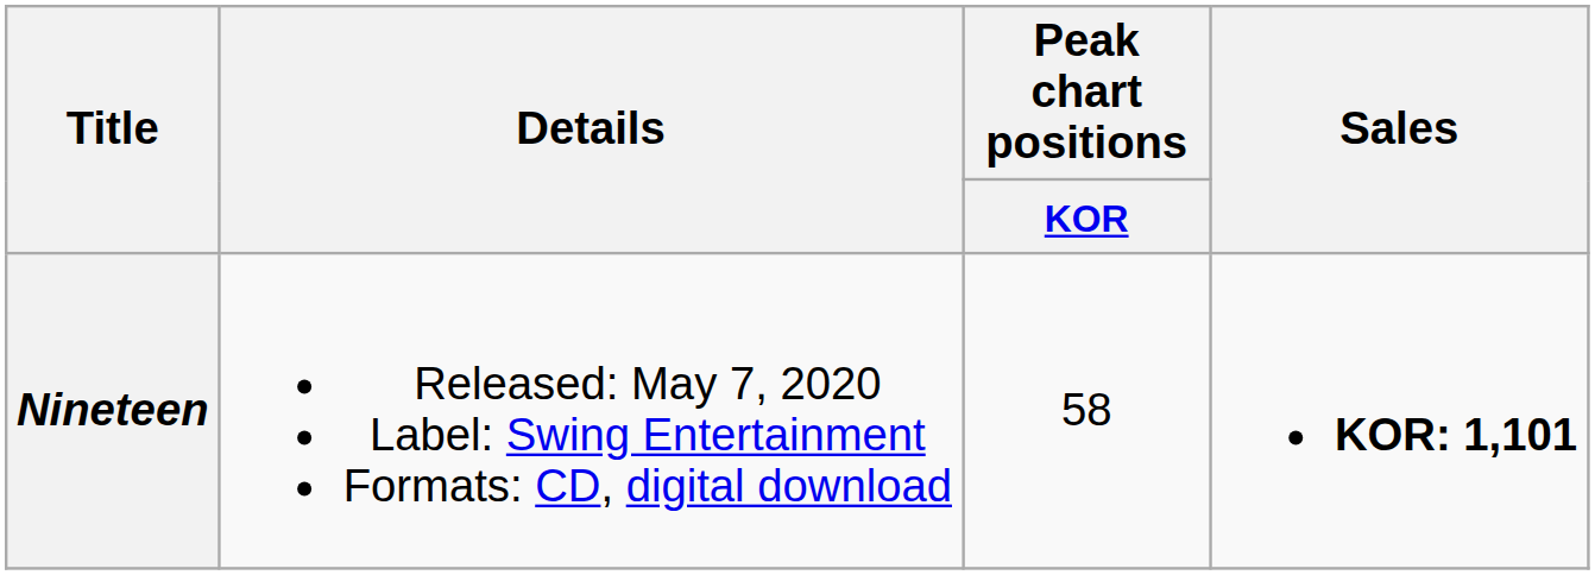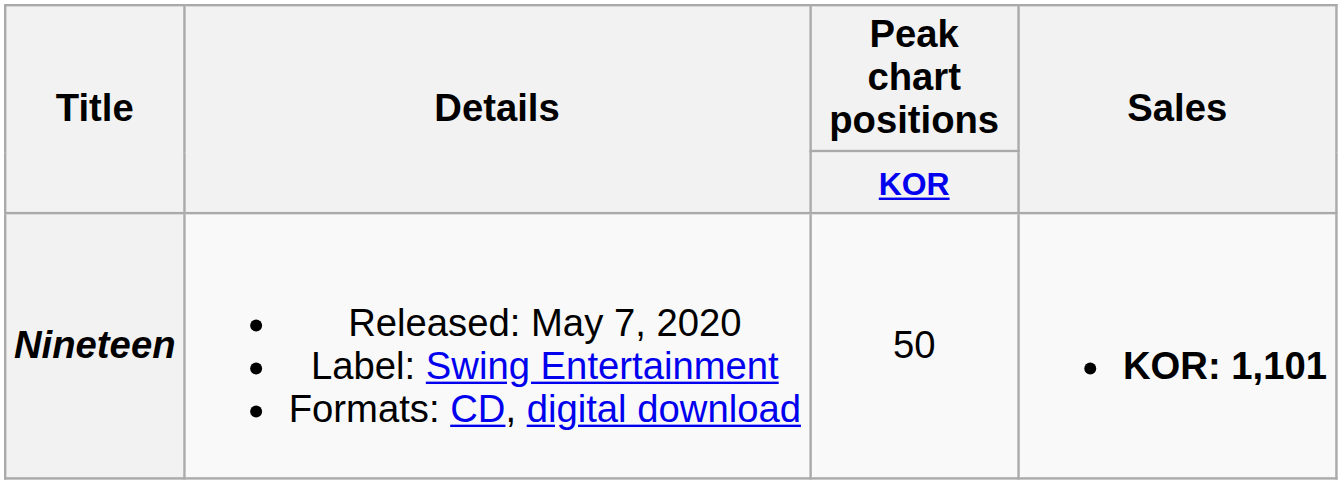 <table class="wikitable plainrowheaders" style="text-align:center;">
 <tr>
 <th scope="col" rowspan="2">Title</th>
 <th scope="col" rowspan="2">Details</th>
 <th scope="col" colspan="1" style="width:5em;">Peak chart positions</th>
 <th scope="col" rowspan="2">Sales</th>
 </tr>
 <tr>
 <th><small><a href='#'>KOR</a></small><br></th>
 </tr>
 <tr>
 <th scope="row"><em>Nineteen</em></th>
 <td><br><ul><li>Released: May 7, 2020</li><li>Label: <a href='#'>Swing Entertainment</a></li><li>Formats: <a href='#'>CD</a>, <a href='#'>digital download</a></li></ul></td>
-<td>58</td>
+<td>50</td>
 <td><strong><br><ul><li>KOR: 1,101</li></ul></strong></td>
 </tr>
 </table>
